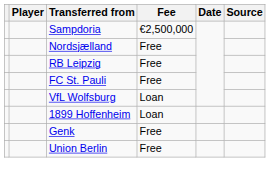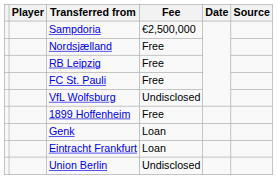 <table class="wikitable plainrowheaders sortable">
 <tr>
 <th></th>
 <th scope="col">Player</th>
 <th>Transferred from</th>
 <th style="width: 65px;">Fee</th>
 <th scope="col">Date</th>
 <th scope="col">Source</th>
 </tr>
 <tr>
 <td align=center></td>
 <td></td>
 <td> <a href='#'>Sampdoria</a></td>
 <td>€2,500,000</td>
 <td rowspan=5></td>
 <td></td>
 </tr>
 <tr>
 <td align=center></td>
 <td></td>
 <td> <a href='#'>Nordsjælland</a></td>
 <td>Free</td>
 <td></td>
 </tr>
 <tr>
 <td align=center></td>
 <td></td>
 <td> <a href='#'>RB Leipzig</a></td>
 <td>Free</td>
 <td></td>
 </tr>
 <tr>
 <td align=center></td>
 <td></td>
 <td> <a href='#'>FC St. Pauli</a></td>
 <td>Free</td>
 <td></td>
 </tr>
 <tr>
 <td align=center></td>
 <td></td>
 <td> <a href='#'>VfL Wolfsburg</a></td>
-<td>Loan</td>
+<td>Undisclosed</td>
 <td></td>
 </tr>
 <tr>
 <td align=center></td>
 <td></td>
 <td> <a href='#'>1899 Hoffenheim</a></td>
+<td>Free</td>
+<td></td>
+<td></td>
+</tr>
+<tr>
+<td align=center></td>
+<td></td>
+<td> <a href='#'>Genk</a></td>
 <td>Loan</td>
 <td></td>
 <td></td>
 </tr>
 <tr>
 <td align=center></td>
 <td></td>
-<td> <a href='#'>Genk</a></td>
-<td>Free</td>
+<td> <a href='#'>Eintracht Frankfurt</a></td>
+<td>Loan</td>
 <td></td>
 <td></td>
 </tr>
 <tr>
 <td align=center></td>
 <td></td>
 <td> <a href='#'>Union Berlin</a></td>
-<td>Free</td>
+<td>Undisclosed</td>
 <td></td>
 <td></td>
 </tr>
 </table>
